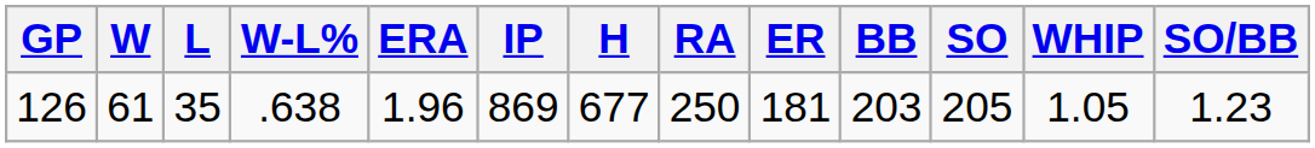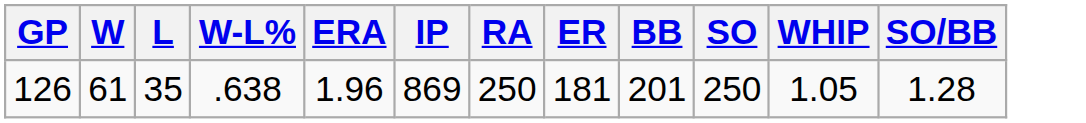 <table class="wikitable">
 <tr>
 <th><a href='#'>GP</a></th>
 <th><a href='#'>W</a></th>
 <th><a href='#'>L</a></th>
 <th><a href='#'>W-L%</a></th>
 <th><a href='#'>ERA</a></th>
 <th><a href='#'>IP</a></th>
-<th><a href='#'>H</a></th>
 <th><a href='#'>RA</a></th>
 <th><a href='#'>ER</a></th>
 <th><a href='#'>BB</a></th>
 <th><a href='#'>SO</a></th>
 <th><a href='#'>WHIP</a></th>
 <th><a href='#'>SO/BB</a></th>
 </tr>
 <tr align=center>
 <td>126</td>
 <td>61</td>
 <td>35</td>
 <td>.638</td>
 <td>1.96</td>
 <td>869</td>
-<td>677</td>
 <td>250</td>
 <td>181</td>
-<td>203</td>
-<td>205</td>
+<td>201</td>
+<td>250</td>
 <td>1.05</td>
-<td>1.23</td>
+<td>1.28</td>
 </tr>
 </table>
